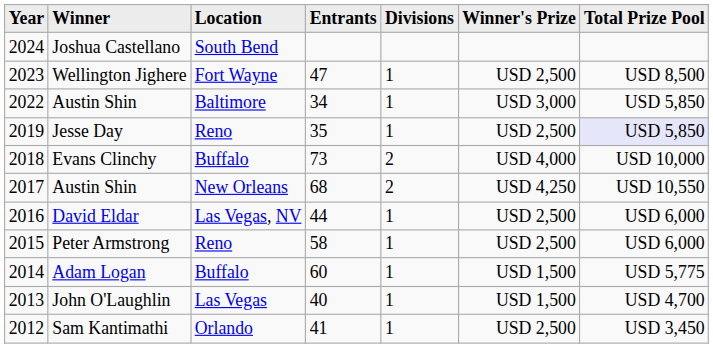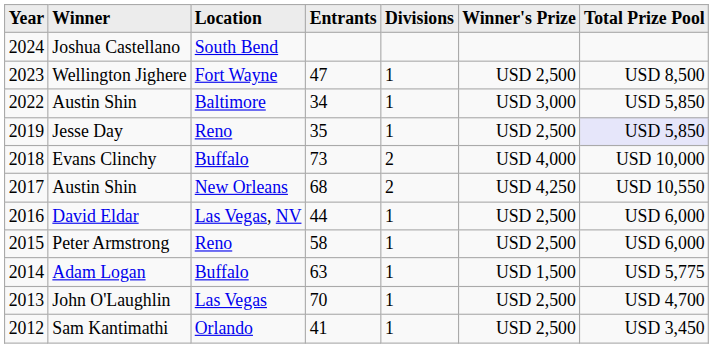 <table class="wikitable">
 <tr bgcolor="#ececec">
 <td><strong>Year</strong></td>
 <td><strong>Winner</strong></td>
 <td><strong>Location</strong></td>
 <td><strong>Entrants</strong></td>
 <td><strong>Divisions</strong></td>
 <td><strong>Winner's Prize</strong></td>
 <td><strong>Total Prize Pool</strong></td>
 </tr>
 <tr>
 <td>2024</td>
 <td> Joshua Castellano</td>
 <td><a href='#'>South Bend</a></td>
 <td></td>
 <td></td>
 <td></td>
 <td></td>
 </tr>
 <tr>
 <td>2023</td>
 <td> Wellington Jighere</td>
 <td><a href='#'>Fort Wayne</a></td>
 <td>47</td>
 <td>1</td>
 <td align="right">USD 2,500</td>
 <td align="right">USD 8,500</td>
 </tr>
 <tr>
 <td>2022</td>
 <td> Austin Shin</td>
 <td><a href='#'>Baltimore</a></td>
 <td>34</td>
 <td>1</td>
 <td align="right">USD 3,000</td>
 <td align="right">USD 5,850</td>
 </tr>
 <tr>
 <td>2019</td>
 <td> Jesse Day</td>
 <td><a href='#'>Reno</a></td>
 <td>35</td>
 <td>1</td>
 <td align="right">USD 2,500</td>
 <td align="right" style="background: lavender;">USD 5,850</td>
 </tr>
 <tr>
 <td>2018</td>
 <td> Evans Clinchy</td>
 <td><a href='#'>Buffalo</a></td>
 <td>73</td>
 <td>2</td>
 <td align="right">USD 4,000</td>
 <td align="right">USD 10,000</td>
 </tr>
 <tr>
 <td>2017</td>
 <td> Austin Shin</td>
 <td><a href='#'>New Orleans</a></td>
 <td>68</td>
 <td>2</td>
 <td align="right">USD 4,250</td>
 <td align="right">USD 10,550</td>
 </tr>
 <tr>
 <td>2016</td>
 <td> <a href='#'>David Eldar</a></td>
 <td><a href='#'>Las Vegas</a>, <a href='#'>NV</a></td>
 <td>44</td>
 <td>1</td>
 <td align="right">USD 2,500</td>
 <td align="right">USD 6,000</td>
 </tr>
 <tr>
 <td>2015</td>
 <td> Peter Armstrong</td>
 <td><a href='#'>Reno</a></td>
 <td>58</td>
 <td>1</td>
 <td align="right">USD 2,500</td>
 <td align="right">USD 6,000</td>
 </tr>
 <tr>
 <td>2014</td>
 <td> <a href='#'>Adam Logan</a></td>
 <td><a href='#'>Buffalo</a></td>
-<td>60</td>
+<td>63</td>
 <td>1</td>
 <td align="right">USD 1,500</td>
 <td align="right">USD 5,775</td>
 </tr>
 <tr>
 <td>2013</td>
 <td> John O'Laughlin</td>
 <td><a href='#'>Las Vegas</a></td>
-<td>40</td>
+<td>70</td>
 <td>1</td>
-<td align="right">USD 1,500</td>
+<td align="right">USD 2,500</td>
 <td align="right">USD 4,700</td>
 </tr>
 <tr>
 <td>2012</td>
 <td> Sam Kantimathi</td>
 <td><a href='#'>Orlando</a></td>
 <td>41</td>
 <td>1</td>
 <td align="right">USD 2,500</td>
 <td align="right">USD 3,450</td>
 </tr>
 </table>
